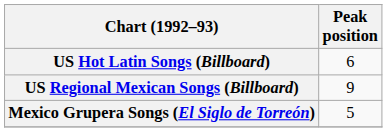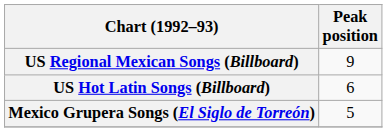 <table class="wikitable sortable plainrowheaders" style="text-align:center;">
 <tr>
 <th scope="col">Chart (1992–93)</th>
 <th scope="col">Peak<br>position</th>
 </tr>
 <tr>
+<th scope="row">US <a href='#'>Regional Mexican Songs</a> (<em>Billboard</em>)</th>
+<td>9</td>
+</tr>
+<tr>
 <th scope="row">US <a href='#'>Hot Latin Songs</a> (<em>Billboard</em>)</th>
 <td>6</td>
-</tr>
-<tr>
-<th scope="row">US <a href='#'>Regional Mexican Songs</a> (<em>Billboard</em>)</th>
-<td>9</td>
 </tr>
 <tr>
 <th scope="row">Mexico Grupera Songs (<em><a href='#'>El Siglo de Torreón</a></em>)</th>
 <td>5</td>
 </tr>
 <tr>
 </tr>
 </table>
